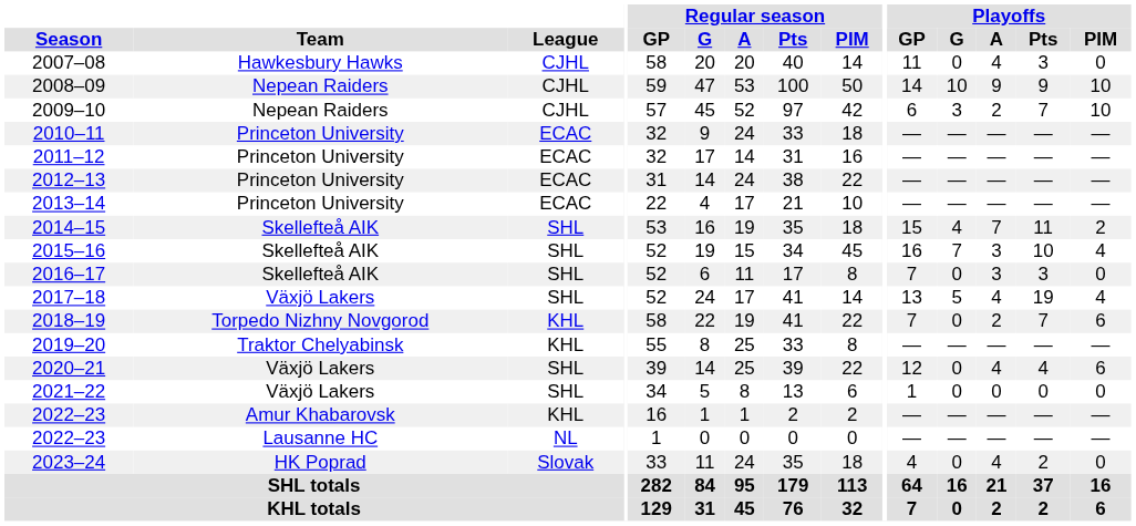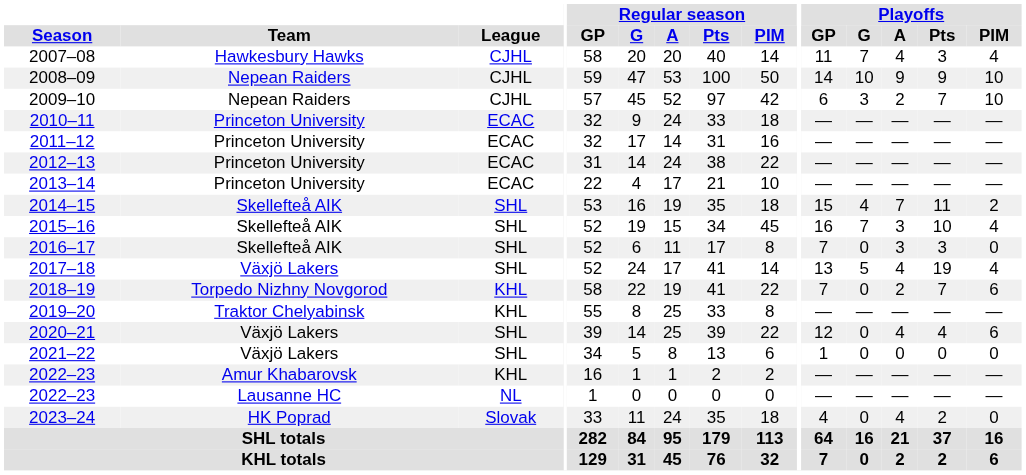 <table border="0" cellpadding="1" cellspacing="0" style="text-align:center; width:60em">
 <tr bgcolor="#e0e0e0">
 <th colspan="3" bgcolor="#ffffff"></th>
 <th rowspan="99" bgcolor="#ffffff"></th>
 <th colspan="5"><a href='#'>Regular season</a></th>
 <th rowspan="99" bgcolor="#ffffff"></th>
 <th colspan="5"><a href='#'>Playoffs</a></th>
 </tr>
 <tr bgcolor="#e0e0e0">
 <th><a href='#'>Season</a></th>
 <th>Team</th>
 <th>League</th>
 <th>GP</th>
 <th><a href='#'>G</a></th>
 <th><a href='#'>A</a></th>
 <th><a href='#'>Pts</a></th>
 <th><a href='#'>PIM</a></th>
 <th>GP</th>
 <th>G</th>
 <th>A</th>
 <th>Pts</th>
 <th>PIM</th>
 </tr>
 <tr>
 <td>2007–08</td>
 <td><a href='#'>Hawkesbury Hawks</a></td>
 <td><a href='#'>CJHL</a></td>
 <td>58</td>
 <td>20</td>
 <td>20</td>
 <td>40</td>
 <td>14</td>
 <td>11</td>
-<td>0</td>
+<td>7</td>
 <td>4</td>
 <td>3</td>
-<td>0</td>
+<td>4</td>
 </tr>
 <tr bgcolor="#f0f0f0">
 <td>2008–09</td>
 <td><a href='#'>Nepean Raiders</a></td>
 <td>CJHL</td>
 <td>59</td>
 <td>47</td>
 <td>53</td>
 <td>100</td>
 <td>50</td>
 <td>14</td>
 <td>10</td>
 <td>9</td>
 <td>9</td>
 <td>10</td>
 </tr>
 <tr>
 <td>2009–10</td>
 <td>Nepean Raiders</td>
 <td>CJHL</td>
 <td>57</td>
 <td>45</td>
 <td>52</td>
 <td>97</td>
 <td>42</td>
 <td>6</td>
 <td>3</td>
 <td>2</td>
 <td>7</td>
 <td>10</td>
 </tr>
 <tr bgcolor="#f0f0f0">
 <td><a href='#'>2010–11</a></td>
 <td><a href='#'>Princeton University</a></td>
 <td><a href='#'>ECAC</a></td>
 <td>32</td>
 <td>9</td>
 <td>24</td>
 <td>33</td>
 <td>18</td>
 <td>—</td>
 <td>—</td>
 <td>—</td>
 <td>—</td>
 <td>—</td>
 </tr>
 <tr>
 <td><a href='#'>2011–12</a></td>
 <td>Princeton University</td>
 <td>ECAC</td>
 <td>32</td>
 <td>17</td>
 <td>14</td>
 <td>31</td>
 <td>16</td>
 <td>—</td>
 <td>—</td>
 <td>—</td>
 <td>—</td>
 <td>—</td>
 </tr>
 <tr bgcolor="#f0f0f0">
 <td><a href='#'>2012–13</a></td>
 <td>Princeton University</td>
 <td>ECAC</td>
 <td>31</td>
 <td>14</td>
 <td>24</td>
 <td>38</td>
 <td>22</td>
 <td>—</td>
 <td>—</td>
 <td>—</td>
 <td>—</td>
 <td>—</td>
 </tr>
 <tr>
 <td><a href='#'>2013–14</a></td>
 <td>Princeton University</td>
 <td>ECAC</td>
 <td>22</td>
 <td>4</td>
 <td>17</td>
 <td>21</td>
 <td>10</td>
 <td>—</td>
 <td>—</td>
 <td>—</td>
 <td>—</td>
 <td>—</td>
 </tr>
 <tr bgcolor="#f0f0f0">
 <td><a href='#'>2014–15</a></td>
 <td><a href='#'>Skellefteå AIK</a></td>
 <td><a href='#'>SHL</a></td>
 <td>53</td>
 <td>16</td>
 <td>19</td>
 <td>35</td>
 <td>18</td>
 <td>15</td>
 <td>4</td>
 <td>7</td>
 <td>11</td>
 <td>2</td>
 </tr>
 <tr>
 <td><a href='#'>2015–16</a></td>
 <td>Skellefteå AIK</td>
 <td>SHL</td>
 <td>52</td>
 <td>19</td>
 <td>15</td>
 <td>34</td>
 <td>45</td>
 <td>16</td>
 <td>7</td>
 <td>3</td>
 <td>10</td>
 <td>4</td>
 </tr>
 <tr bgcolor="#f0f0f0">
 <td><a href='#'>2016–17</a></td>
 <td>Skellefteå AIK</td>
 <td>SHL</td>
 <td>52</td>
 <td>6</td>
 <td>11</td>
 <td>17</td>
 <td>8</td>
 <td>7</td>
 <td>0</td>
 <td>3</td>
 <td>3</td>
 <td>0</td>
 </tr>
 <tr>
 <td><a href='#'>2017–18</a></td>
 <td><a href='#'>Växjö Lakers</a></td>
 <td>SHL</td>
 <td>52</td>
 <td>24</td>
 <td>17</td>
 <td>41</td>
 <td>14</td>
 <td>13</td>
 <td>5</td>
 <td>4</td>
 <td>19</td>
 <td>4</td>
 </tr>
 <tr bgcolor="#f0f0f0">
 <td><a href='#'>2018–19</a></td>
 <td><a href='#'>Torpedo Nizhny Novgorod</a></td>
 <td><a href='#'>KHL</a></td>
 <td>58</td>
 <td>22</td>
 <td>19</td>
 <td>41</td>
 <td>22</td>
 <td>7</td>
 <td>0</td>
 <td>2</td>
 <td>7</td>
 <td>6</td>
 </tr>
 <tr>
 <td><a href='#'>2019–20</a></td>
 <td><a href='#'>Traktor Chelyabinsk</a></td>
 <td>KHL</td>
 <td>55</td>
 <td>8</td>
 <td>25</td>
 <td>33</td>
 <td>8</td>
 <td>—</td>
 <td>—</td>
 <td>—</td>
 <td>—</td>
 <td>—</td>
 </tr>
 <tr bgcolor="#f0f0f0">
 <td><a href='#'>2020–21</a></td>
 <td>Växjö Lakers</td>
 <td>SHL</td>
 <td>39</td>
 <td>14</td>
 <td>25</td>
 <td>39</td>
 <td>22</td>
 <td>12</td>
 <td>0</td>
 <td>4</td>
 <td>4</td>
 <td>6</td>
 </tr>
 <tr>
 <td><a href='#'>2021–22</a></td>
 <td>Växjö Lakers</td>
 <td>SHL</td>
 <td>34</td>
 <td>5</td>
 <td>8</td>
 <td>13</td>
 <td>6</td>
 <td>1</td>
 <td>0</td>
 <td>0</td>
 <td>0</td>
 <td>0</td>
 </tr>
 <tr bgcolor="#f0f0f0">
 <td><a href='#'>2022–23</a></td>
 <td><a href='#'>Amur Khabarovsk</a></td>
 <td>KHL</td>
 <td>16</td>
 <td>1</td>
 <td>1</td>
 <td>2</td>
 <td>2</td>
 <td>—</td>
 <td>—</td>
 <td>—</td>
 <td>—</td>
 <td>—</td>
 </tr>
 <tr>
 <td><a href='#'>2022–23</a></td>
 <td><a href='#'>Lausanne HC</a></td>
 <td><a href='#'>NL</a></td>
 <td>1</td>
 <td>0</td>
 <td>0</td>
 <td>0</td>
 <td>0</td>
 <td>—</td>
 <td>—</td>
 <td>—</td>
 <td>—</td>
 <td>—</td>
 </tr>
 <tr bgcolor="#f0f0f0">
 <td><a href='#'>2023–24</a></td>
 <td><a href='#'>HK Poprad</a></td>
 <td><a href='#'>Slovak</a></td>
 <td>33</td>
 <td>11</td>
 <td>24</td>
 <td>35</td>
 <td>18</td>
 <td>4</td>
 <td>0</td>
 <td>4</td>
 <td>2</td>
 <td>0</td>
 </tr>
 <tr bgcolor="#e0e0e0">
 <th colspan="3">SHL totals</th>
 <th>282</th>
 <th>84</th>
 <th>95</th>
 <th>179</th>
 <th>113</th>
 <th>64</th>
 <th>16</th>
 <th>21</th>
 <th>37</th>
 <th>16</th>
 </tr>
 <tr bgcolor="#e0e0e0">
 <th colspan="3">KHL totals</th>
 <th>129</th>
 <th>31</th>
 <th>45</th>
 <th>76</th>
 <th>32</th>
 <th>7</th>
 <th>0</th>
 <th>2</th>
 <th>2</th>
 <th>6</th>
 </tr>
 </table>
